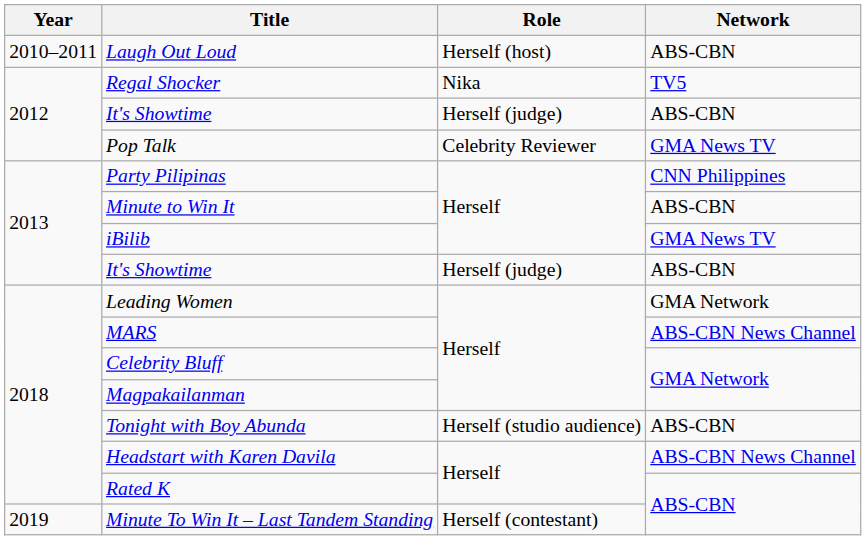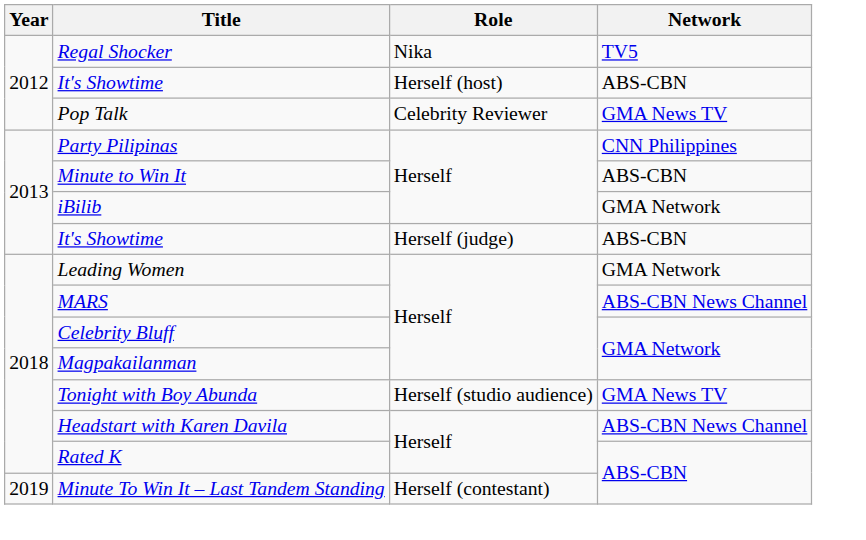 <table class="wikitable sortable" >
 <tr>
 <th>Year</th>
 <th>Title</th>
 <th>Role</th>
 <th>Network</th>
-</tr>
-<tr>
-<td>2010–2011</td>
-<td><em><a href='#'>Laugh Out Loud</a></em></td>
-<td>Herself (host)</td>
-<td>ABS-CBN</td>
 </tr>
 <tr>
 <td rowspan=3>2012</td>
 <td><em><a href='#'>Regal Shocker</a></em></td>
 <td>Nika</td>
 <td><a href='#'>TV5</a></td>
 </tr>
 <tr>
 <td><em><a href='#'>It's Showtime</a></em></td>
-<td>Herself (judge)</td>
+<td>Herself (host)</td>
 <td>ABS-CBN</td>
 </tr>
 <tr>
 <td><em>Pop Talk</em></td>
 <td>Celebrity Reviewer</td>
 <td><a href='#'>GMA News TV</a></td>
 </tr>
 <tr>
 <td rowspan=4>2013</td>
 <td><em><a href='#'>Party Pilipinas</a></em></td>
 <td rowspan="3">Herself</td>
 <td><a href='#'>CNN Philippines</a></td>
 </tr>
 <tr>
 <td><em><a href='#'>Minute to Win It</a></em></td>
 <td>ABS-CBN</td>
 </tr>
 <tr>
 <td><em><a href='#'>iBilib</a></em></td>
-<td><a href='#'>GMA News TV</a></td>
+<td>GMA Network</td>
 </tr>
 <tr>
 <td><em><a href='#'>It's Showtime</a></em></td>
 <td>Herself (judge)</td>
 <td>ABS-CBN</td>
 </tr>
 <tr>
 <td rowspan="7">2018</td>
 <td><em>Leading Women</em></td>
 <td rowspan="4">Herself</td>
 <td>GMA Network</td>
 </tr>
 <tr>
 <td><em><a href='#'>MARS</a></em></td>
 <td><a href='#'>ABS-CBN News Channel</a></td>
 </tr>
 <tr>
 <td><em><a href='#'>Celebrity Bluff</a></em></td>
 <td rowspan="2"><a href='#'>GMA Network</a></td>
 </tr>
 <tr>
 <td><em><a href='#'>Magpakailanman</a></em></td>
 </tr>
 <tr>
 <td><em><a href='#'>Tonight with Boy Abunda</a></em></td>
 <td>Herself (studio audience)</td>
-<td>ABS-CBN</td>
+<td><a href='#'>GMA News TV</a></td>
 </tr>
 <tr>
 <td><em><a href='#'>Headstart with Karen Davila</a></em></td>
 <td rowspan="2">Herself</td>
 <td><a href='#'>ABS-CBN News Channel</a></td>
 </tr>
 <tr>
 <td><em><a href='#'>Rated K</a></em></td>
 <td rowspan="2"><a href='#'>ABS-CBN</a></td>
 </tr>
 <tr>
 <td>2019</td>
 <td><em><a href='#'>Minute To Win It – Last Tandem Standing</a></em></td>
 <td>Herself (contestant)</td>
 </tr>
 </table>
